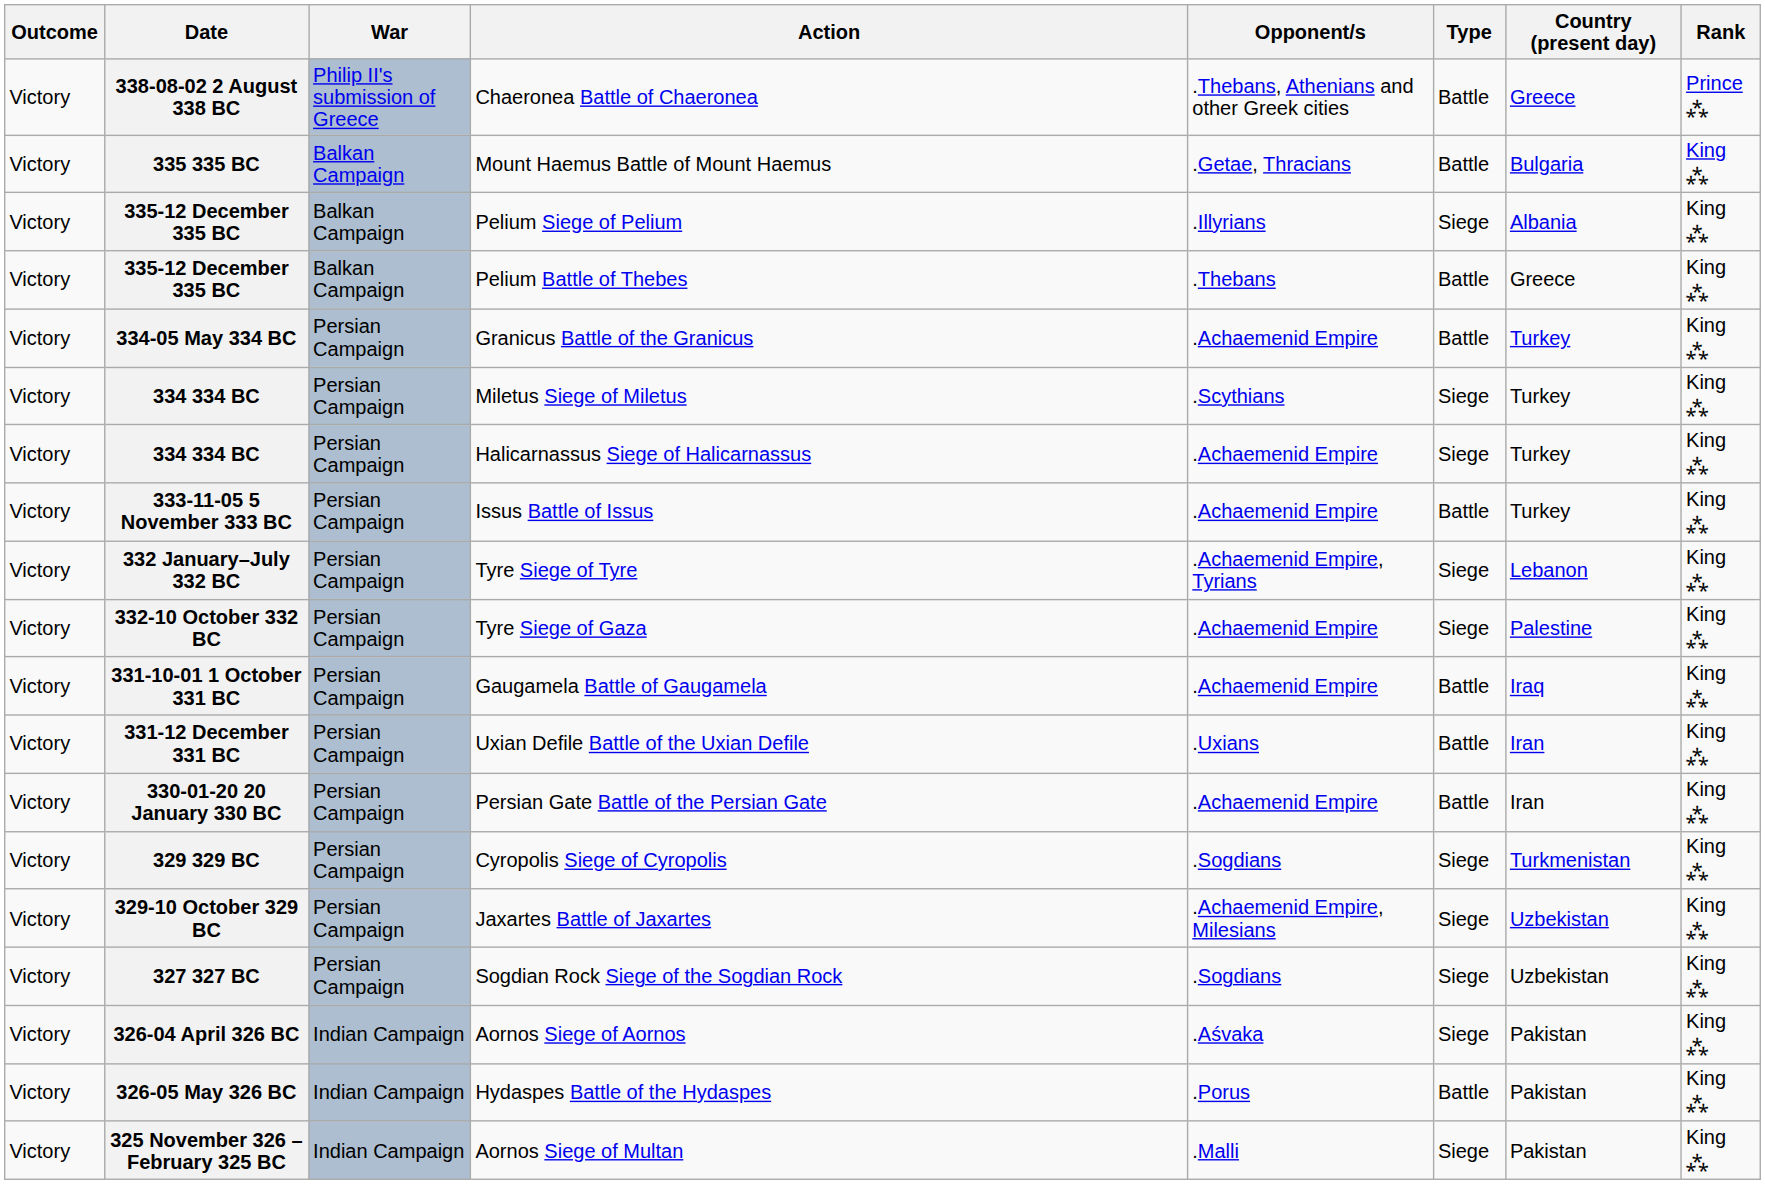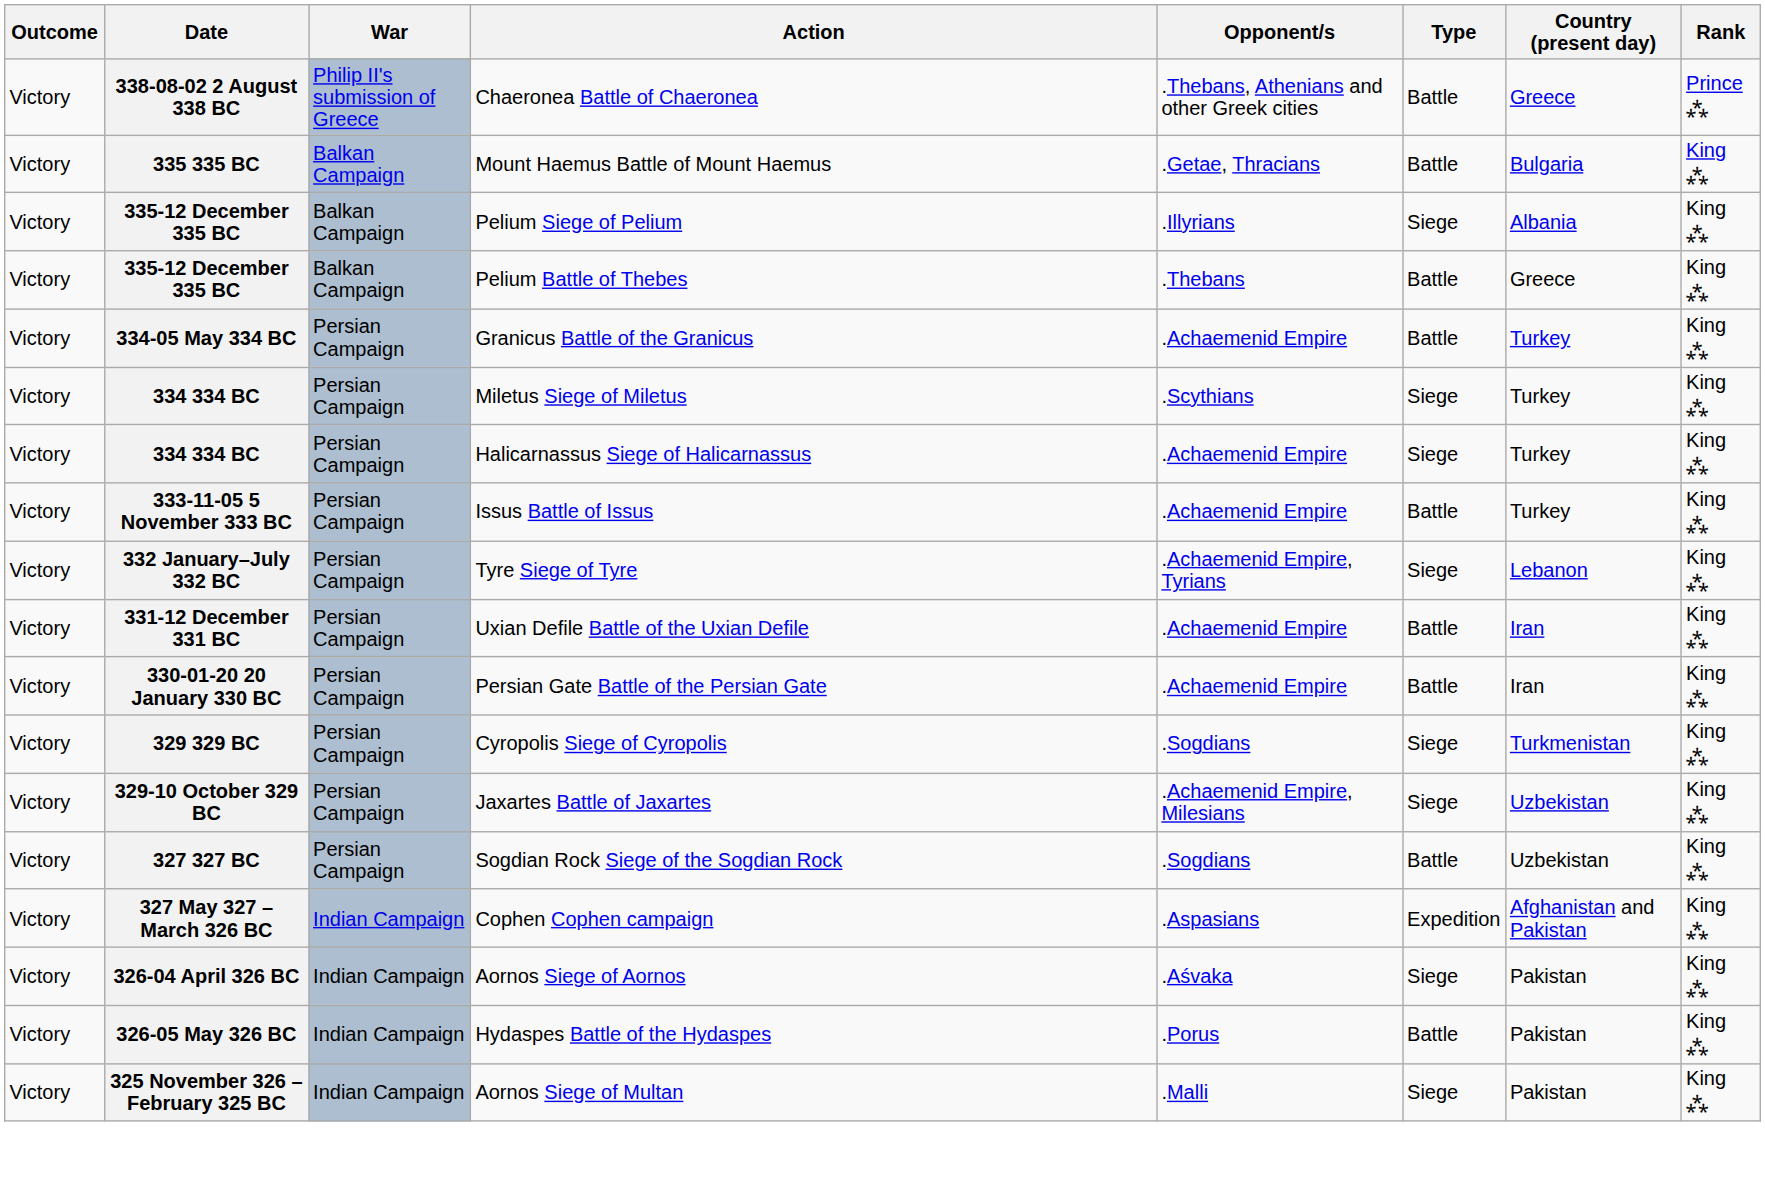 <table class="wikitable sortable plainrowheaders"  style="width:100%; font-size:90%; margin:1em auto 1em auto;">
 <tr>
 <th width="65">Outcome</th>
 <th style="width:140px;">Date</th>
 <th style="width:110px;">War</th>
 <th style="width:auto;">Action</th>
 <th style="width:170px;">Opponent/s</th>
 <th width="45">Type</th>
 <th style="width:120px;">Country<br>(present day)</th>
 <th width="50">Rank</th>
 </tr>
 <tr>
 <td>Victory</td>
 <th scope="row"><span>338-08-02</span> 2 August 338 BC</th>
 <td style="background:#ACBECF"><a href='#'>Philip II's submission of Greece</a></td>
 <td><span>Chaeronea</span> <a href='#'>Battle of Chaeronea</a></td>
 <td><span>.</span><a href='#'>Thebans</a>, <a href='#'>Athenians</a> and other Greek cities</td>
 <td>Battle</td>
 <td><a href='#'>Greece</a></td>
 <td><a href='#'>Prince</a><br><span>⁂</span></td>
 </tr>
 <tr>
 <td>Victory</td>
 <th scope="row"><span>335</span> 335 BC</th>
 <td style="background:#ACBECF"><a href='#'>Balkan Campaign</a></td>
 <td><span>Mount Haemus</span> Battle of Mount Haemus</td>
 <td><span>.</span><a href='#'>Getae</a>, <a href='#'>Thracians</a></td>
 <td>Battle</td>
 <td><a href='#'>Bulgaria</a></td>
 <td><a href='#'>King</a><br><span>⁂</span></td>
 </tr>
 <tr>
 <td>Victory</td>
 <th scope="row"><span>335-12</span> December 335 BC</th>
 <td style="background:#ACBECF">Balkan Campaign</td>
 <td><span>Pelium</span> <a href='#'>Siege of Pelium</a></td>
 <td><span>.</span><a href='#'>Illyrians</a></td>
 <td>Siege</td>
 <td><a href='#'>Albania</a></td>
 <td>King<br><span>⁂</span></td>
 </tr>
 <tr>
 <td>Victory</td>
 <th scope="row"><span>335-12</span> December 335 BC</th>
 <td style="background:#ACBECF">Balkan Campaign</td>
 <td><span>Pelium</span> <a href='#'>Battle of Thebes</a></td>
 <td><span>.</span><a href='#'>Thebans</a></td>
 <td>Battle</td>
 <td>Greece</td>
 <td>King<br><span>⁂</span></td>
 </tr>
 <tr>
 <td>Victory</td>
 <th scope="row"><span>334-05</span> May 334 BC</th>
 <td style="background:#ACBECF">Persian Campaign</td>
 <td><span>Granicus</span> <a href='#'>Battle of the Granicus</a></td>
 <td><span>.</span><a href='#'>Achaemenid Empire</a></td>
 <td>Battle</td>
 <td><a href='#'>Turkey</a></td>
 <td>King<br><span>⁂</span></td>
 </tr>
 <tr>
 <td>Victory</td>
 <th scope="row"><span>334</span> 334 BC</th>
 <td style="background:#ACBECF">Persian Campaign</td>
 <td><span>Miletus</span> <a href='#'>Siege of Miletus</a></td>
 <td><span>.</span><a href='#'>Scythians</a></td>
 <td>Siege</td>
 <td>Turkey</td>
 <td>King<br><span>⁂</span></td>
 </tr>
 <tr>
 <td>Victory</td>
 <th scope="row"><span>334</span> 334 BC</th>
 <td style="background:#ACBECF">Persian Campaign</td>
 <td><span>Halicarnassus</span> <a href='#'>Siege of Halicarnassus</a></td>
 <td><span>.</span><a href='#'>Achaemenid Empire</a></td>
 <td>Siege</td>
 <td>Turkey</td>
 <td>King<br><span>⁂</span></td>
 </tr>
 <tr>
 <td>Victory</td>
 <th scope="row"><span>333-11-05</span> 5 November 333 BC</th>
 <td style="background:#ACBECF">Persian Campaign</td>
 <td><span>Issus</span> <a href='#'>Battle of Issus</a></td>
 <td><span>.</span><a href='#'>Achaemenid Empire</a></td>
 <td>Battle</td>
 <td>Turkey</td>
 <td>King<br><span>⁂</span></td>
 </tr>
 <tr>
 <td>Victory</td>
 <th scope="row"><span>332</span> January–July 332 BC</th>
 <td style="background:#ACBECF">Persian Campaign</td>
 <td><span>Tyre</span> <a href='#'>Siege of Tyre</a></td>
 <td><span>.</span><a href='#'>Achaemenid Empire</a>, <a href='#'>Tyrians</a></td>
 <td>Siege</td>
 <td><a href='#'>Lebanon</a></td>
 <td>King<br><span>⁂</span></td>
 </tr>
 <tr>
 <td>Victory</td>
-<th scope="row"><span>332-10</span> October 332 BC</th>
-<td style="background:#ACBECF">Persian Campaign</td>
-<td><span>Tyre</span> <a href='#'>Siege of Gaza</a></td>
-<td><span>.</span><a href='#'>Achaemenid Empire</a></td>
-<td>Siege</td>
-<td><a href='#'>Palestine</a></td>
-<td>King<br><span>⁂</span></td>
-</tr>
-<tr>
-<td>Victory</td>
-<th scope="row"><span>331-10-01</span> 1 October 331 BC</th>
-<td style="background:#ACBECF">Persian Campaign</td>
-<td><span>Gaugamela</span> <a href='#'>Battle of Gaugamela</a></td>
-<td><span>.</span><a href='#'>Achaemenid Empire</a></td>
-<td>Battle</td>
-<td><a href='#'>Iraq</a></td>
-<td>King<br><span>⁂</span></td>
-</tr>
-<tr>
-<td>Victory</td>
 <th scope="row"><span>331-12</span> December 331 BC</th>
 <td style="background:#ACBECF">Persian Campaign</td>
 <td><span>Uxian Defile</span> <a href='#'>Battle of the Uxian Defile</a></td>
-<td><span>.</span><a href='#'>Uxians</a></td>
+<td><span>.</span><a href='#'>Achaemenid Empire</a></td>
 <td>Battle</td>
 <td><a href='#'>Iran</a></td>
 <td>King<br><span>⁂</span></td>
 </tr>
 <tr>
 <td>Victory</td>
 <th scope="row"><span>330-01-20</span> 20 January 330 BC</th>
 <td style="background:#ACBECF">Persian Campaign</td>
 <td><span>Persian Gate</span> <a href='#'>Battle of the Persian Gate</a></td>
 <td><span>.</span><a href='#'>Achaemenid Empire</a></td>
 <td>Battle</td>
 <td>Iran</td>
 <td>King<br><span>⁂</span></td>
 </tr>
 <tr>
 <td>Victory</td>
 <th scope="row"><span>329</span> 329 BC</th>
 <td style="background:#ACBECF">Persian Campaign</td>
 <td><span>Cyropolis</span> <a href='#'>Siege of Cyropolis</a></td>
 <td><span>.</span><a href='#'>Sogdians</a></td>
 <td>Siege</td>
 <td><a href='#'>Turkmenistan</a></td>
 <td>King<br><span>⁂</span></td>
 </tr>
 <tr>
 <td>Victory</td>
 <th scope="row"><span>329-10</span> October 329 BC</th>
 <td style="background:#ACBECF">Persian Campaign</td>
 <td><span>Jaxartes</span> <a href='#'>Battle of Jaxartes</a></td>
 <td><span>.</span><a href='#'>Achaemenid Empire</a>, <a href='#'>Milesians</a></td>
 <td>Siege</td>
 <td><a href='#'>Uzbekistan</a></td>
 <td>King<br><span>⁂</span></td>
 </tr>
 <tr>
 <td>Victory</td>
 <th scope="row"><span>327</span> 327 BC</th>
 <td style="background:#ACBECF">Persian Campaign</td>
 <td><span>Sogdian Rock</span> <a href='#'>Siege of the Sogdian Rock</a></td>
 <td><span>.</span><a href='#'>Sogdians</a></td>
-<td>Siege</td>
+<td>Battle</td>
 <td>Uzbekistan</td>
+<td>King<br><span>⁂</span></td>
+</tr>
+<tr>
+<td>Victory</td>
+<th scope="row"><span>327</span> May 327 – March 326 BC</th>
+<td style="background:#ACBECF"><a href='#'>Indian Campaign</a></td>
+<td><span>Cophen</span> <a href='#'>Cophen campaign</a></td>
+<td><span>.</span><a href='#'>Aspasians</a></td>
+<td>Expedition</td>
+<td><a href='#'>Afghanistan</a> and <a href='#'>Pakistan</a></td>
 <td>King<br><span>⁂</span></td>
 </tr>
 <tr>
 <td>Victory</td>
 <th scope="row"><span>326-04</span> April 326 BC</th>
 <td style="background:#ACBECF">Indian Campaign</td>
 <td><span>Aornos</span> <a href='#'>Siege of Aornos</a></td>
 <td><span>.</span><a href='#'>Aśvaka</a></td>
 <td>Siege</td>
 <td>Pakistan</td>
 <td>King<br><span>⁂</span></td>
 </tr>
 <tr>
 <td>Victory</td>
 <th scope="row"><span>326-05</span> May 326 BC</th>
 <td style="background:#ACBECF">Indian Campaign</td>
 <td><span>Hydaspes</span> <a href='#'>Battle of the Hydaspes</a></td>
 <td><span>.</span><a href='#'>Porus</a></td>
 <td>Battle</td>
 <td>Pakistan</td>
 <td>King<br><span>⁂</span></td>
 </tr>
 <tr>
 <td>Victory</td>
 <th scope="row"><span>325</span> November 326 – February 325 BC</th>
 <td style="background:#ACBECF">Indian Campaign</td>
 <td><span>Aornos</span> <a href='#'>Siege of Multan</a></td>
 <td><span>.</span><a href='#'>Malli</a></td>
 <td>Siege</td>
 <td>Pakistan</td>
 <td>King<br><span>⁂</span></td>
 </tr>
 </table>
